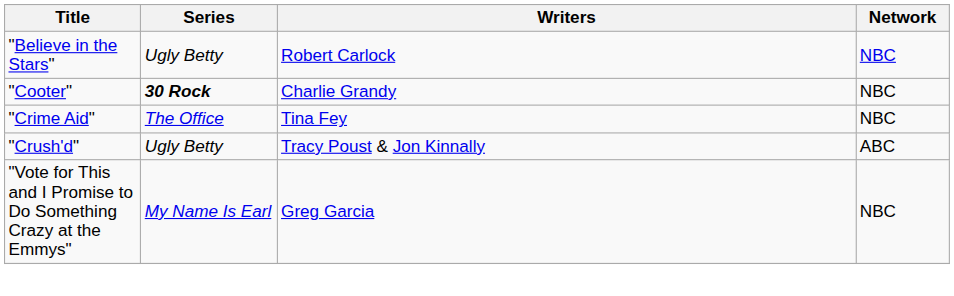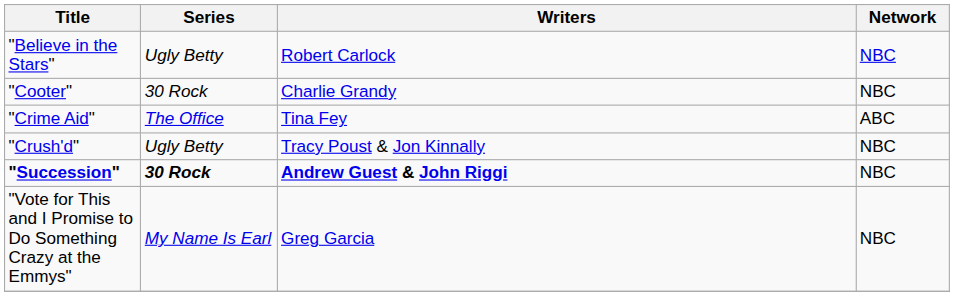 <table class="wikitable" width="100%">
 <tr>
 <th width="120">Title</th>
 <th width="120">Series</th>
 <th>Writers</th>
 <th width="80">Network</th>
 </tr>
 <tr>
 <td>"<a href='#'>Believe in the Stars</a>"</td>
 <td><em>Ugly Betty</em></td>
 <td><a href='#'>Robert Carlock</a></td>
 <td><a href='#'>NBC</a></td>
 </tr>
 <tr>
 <td>"<a href='#'>Cooter</a>"</td>
-<td><strong><em>30 Rock</em></strong></td>
+<td><em>30 Rock</em></td>
 <td><a href='#'>Charlie Grandy</a></td>
 <td>NBC</td>
 </tr>
 <tr>
 <td>"<a href='#'>Crime Aid</a>"</td>
 <td><em><a href='#'>The Office</a></em></td>
 <td><a href='#'>Tina Fey</a></td>
-<td>NBC</td>
+<td>ABC</td>
 </tr>
 <tr>
 <td>"<a href='#'>Crush'd</a>"</td>
 <td><em>Ugly Betty</em></td>
 <td><a href='#'>Tracy Poust</a> & <a href='#'>Jon Kinnally</a></td>
-<td>ABC</td>
+<td>NBC</td>
+</tr>
+<tr>
+<td><strong>"<a href='#'>Succession</a>"</strong></td>
+<td><strong><em>30 Rock</em></strong></td>
+<td><strong><a href='#'>Andrew Guest</a> & <a href='#'>John Riggi</a></strong></td>
+<td>NBC</td>
 </tr>
 <tr>
 <td>"Vote for This and I Promise to Do Something Crazy at the Emmys"</td>
 <td><em><a href='#'>My Name Is Earl</a></em></td>
 <td><a href='#'>Greg Garcia</a></td>
 <td>NBC</td>
 </tr>
 <tr>
 </tr>
 </table>
